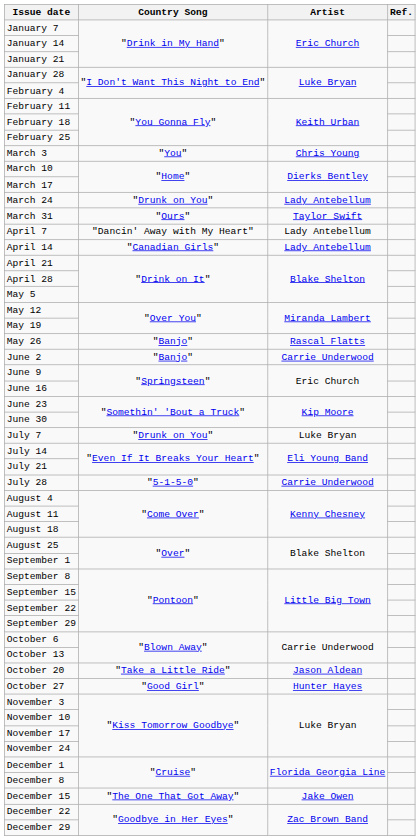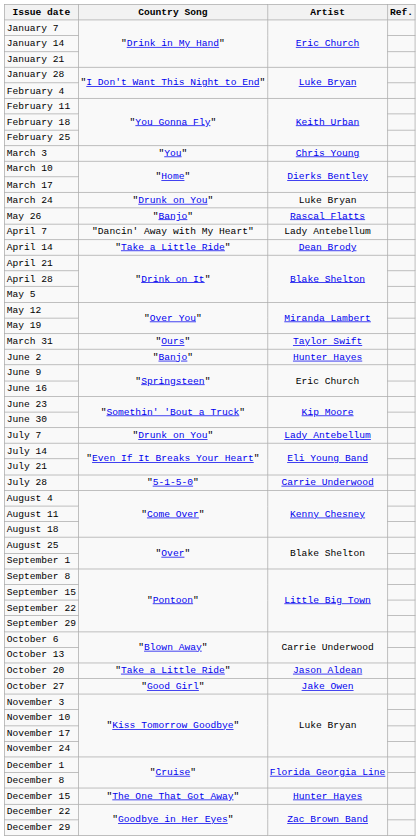 <table class="wikitable">
 <tr>
 <th>Issue date</th>
 <th>Country Song</th>
 <th>Artist</th>
 <th>Ref.</th>
 </tr>
 <tr>
 <td>January 7</td>
 <td align="center" rowspan="3">"<a href='#'>Drink in My Hand</a>"</td>
 <td align="center" rowspan="3"><a href='#'>Eric Church</a></td>
 <td align="center"></td>
 </tr>
 <tr>
 <td>January 14</td>
 <td align="center"></td>
 </tr>
 <tr>
 <td>January 21</td>
 <td align="center"></td>
 </tr>
 <tr>
 <td>January 28</td>
 <td align="center" rowspan="2">"<a href='#'>I Don't Want This Night to End</a>"</td>
 <td align="center" rowspan="2"><a href='#'>Luke Bryan</a></td>
 <td align="center"></td>
 </tr>
 <tr>
 <td>February 4</td>
 <td align="center"></td>
 </tr>
 <tr>
 <td>February 11</td>
 <td align="center" rowspan="3">"<a href='#'>You Gonna Fly</a>"</td>
 <td align="center" rowspan="3"><a href='#'>Keith Urban</a></td>
 <td align="center"></td>
 </tr>
 <tr>
 <td>February 18</td>
 <td align="center"></td>
 </tr>
 <tr>
 <td>February 25</td>
 <td align="center"></td>
 </tr>
 <tr>
 <td>March 3</td>
 <td align="center">"<a href='#'>You</a>"</td>
 <td align="center"><a href='#'>Chris Young</a></td>
 <td align="center"></td>
 </tr>
 <tr>
 <td>March 10</td>
 <td align="center" rowspan="2">"<a href='#'>Home</a>"</td>
 <td align="center" rowspan="2"><a href='#'>Dierks Bentley</a></td>
 <td align="center"></td>
 </tr>
 <tr>
 <td>March 17</td>
 <td align="center"></td>
 </tr>
 <tr>
 <td>March 24</td>
 <td align="center">"<a href='#'>Drunk on You</a>"</td>
-<td align="center"><a href='#'>Lady Antebellum</a></td>
+<td align="center">Luke Bryan</td>
 <td align="center"></td>
 </tr>
 <tr>
-<td>March 31</td>
-<td align="center">"<a href='#'>Ours</a>"</td>
-<td align="center"><a href='#'>Taylor Swift</a></td>
+<td>May 26</td>
+<td align="center">"<a href='#'>Banjo</a>"</td>
+<td align="center"><a href='#'>Rascal Flatts</a></td>
 <td align="center"></td>
 </tr>
 <tr>
 <td>April 7</td>
 <td align="center">"Dancin' Away with My Heart"</td>
 <td align="center">Lady Antebellum</td>
 <td align="center"></td>
 </tr>
 <tr>
 <td>April 14</td>
-<td align="center">"<a href='#'>Canadian Girls</a>"</td>
-<td align="center"><a href='#'>Lady Antebellum</a></td>
+<td align="center">"<a href='#'>Take a Little Ride</a>"</td>
+<td align="center"><a href='#'>Dean Brody</a></td>
 <td align="center"></td>
 </tr>
 <tr>
 <td>April 21</td>
 <td align="center" rowspan="3">"<a href='#'>Drink on It</a>"</td>
 <td align="center" rowspan="3"><a href='#'>Blake Shelton</a></td>
 <td align="center"></td>
 </tr>
 <tr>
 <td>April 28</td>
 <td align="center"></td>
 </tr>
 <tr>
 <td>May 5</td>
 <td align="center"></td>
 </tr>
 <tr>
 <td>May 12</td>
 <td align="center" rowspan="2">"<a href='#'>Over You</a>"</td>
 <td align="center" rowspan="2"><a href='#'>Miranda Lambert</a></td>
 <td align="center"></td>
 </tr>
 <tr>
 <td>May 19</td>
 <td align="center"></td>
 </tr>
 <tr>
-<td>May 26</td>
-<td align="center">"<a href='#'>Banjo</a>"</td>
-<td align="center"><a href='#'>Rascal Flatts</a></td>
+<td>March 31</td>
+<td align="center">"<a href='#'>Ours</a>"</td>
+<td align="center"><a href='#'>Taylor Swift</a></td>
 <td align="center"></td>
 </tr>
 <tr>
 <td>June 2</td>
 <td align="center">"<a href='#'>Banjo</a>"</td>
-<td align="center"><a href='#'>Carrie Underwood</a></td>
+<td align="center"><a href='#'>Hunter Hayes</a></td>
 <td align="center"></td>
 </tr>
 <tr>
 <td>June 9</td>
 <td align="center" rowspan="2">"<a href='#'>Springsteen</a>"</td>
 <td align="center" rowspan="2">Eric Church</td>
 <td align="center"></td>
 </tr>
 <tr>
 <td>June 16</td>
 <td align="center"></td>
 </tr>
 <tr>
 <td>June 23</td>
 <td align="center" rowspan="2">"<a href='#'>Somethin' 'Bout a Truck</a>"</td>
 <td align="center" rowspan="2"><a href='#'>Kip Moore</a></td>
 <td align="center"></td>
 </tr>
 <tr>
 <td>June 30</td>
 <td align="center"></td>
 </tr>
 <tr>
 <td>July 7</td>
 <td align="center">"<a href='#'>Drunk on You</a>"</td>
-<td align="center">Luke Bryan</td>
+<td align="center"><a href='#'>Lady Antebellum</a></td>
 <td align="center"></td>
 </tr>
 <tr>
 <td>July 14</td>
 <td align="center" rowspan="2">"<a href='#'>Even If It Breaks Your Heart</a>"</td>
 <td align="center" rowspan="2"><a href='#'>Eli Young Band</a></td>
 <td align="center"></td>
 </tr>
 <tr>
 <td>July 21</td>
 <td align="center"></td>
 </tr>
 <tr>
 <td>July 28</td>
 <td align="center">"<a href='#'>5-1-5-0</a>"</td>
 <td align="center"><a href='#'>Carrie Underwood</a></td>
 <td align="center"></td>
 </tr>
 <tr>
 <td>August 4</td>
 <td align="center" rowspan="3">"<a href='#'>Come Over</a>"</td>
 <td align="center" rowspan="3"><a href='#'>Kenny Chesney</a></td>
 <td align="center"></td>
 </tr>
 <tr>
 <td>August 11</td>
 <td align="center"></td>
 </tr>
 <tr>
 <td>August 18</td>
 <td align="center"></td>
 </tr>
 <tr>
 <td>August 25</td>
 <td align="center" rowspan="2">"<a href='#'>Over</a>"</td>
 <td align="center" rowspan="2">Blake Shelton</td>
 <td align="center"></td>
 </tr>
 <tr>
 <td>September 1</td>
 <td align="center"></td>
 </tr>
 <tr>
 <td>September 8</td>
 <td align="center" rowspan="4">"<a href='#'>Pontoon</a>"</td>
 <td align="center" rowspan="4"><a href='#'>Little Big Town</a></td>
 <td align="center"></td>
 </tr>
 <tr>
 <td>September 15</td>
 <td align="center"></td>
 </tr>
 <tr>
 <td>September 22</td>
 <td align="center"></td>
 </tr>
 <tr>
 <td>September 29</td>
 <td align="center"></td>
 </tr>
 <tr>
 <td>October 6</td>
 <td align="center" rowspan="2">"<a href='#'>Blown Away</a>"</td>
 <td align="center" rowspan="2">Carrie Underwood</td>
 <td align="center"></td>
 </tr>
 <tr>
 <td>October 13</td>
 <td align="center"></td>
 </tr>
 <tr>
 <td>October 20</td>
 <td align="center">"<a href='#'>Take a Little Ride</a>"</td>
 <td align="center"><a href='#'>Jason Aldean</a></td>
 <td align="center"></td>
 </tr>
 <tr>
 <td>October 27</td>
 <td align="center">"<a href='#'>Good Girl</a>"</td>
-<td align="center"><a href='#'>Hunter Hayes</a></td>
+<td align="center"><a href='#'>Jake Owen</a></td>
 <td align="center"></td>
 </tr>
 <tr>
 <td>November 3</td>
 <td align="center" rowspan="4">"<a href='#'>Kiss Tomorrow Goodbye</a>"</td>
 <td align="center" rowspan="4">Luke Bryan</td>
 <td align="center"></td>
 </tr>
 <tr>
 <td>November 10</td>
 <td align="center"></td>
 </tr>
 <tr>
 <td>November 17</td>
 <td align="center"></td>
 </tr>
 <tr>
 <td>November 24</td>
 <td align="center"></td>
 </tr>
 <tr>
 <td>December 1</td>
 <td align="center" rowspan="2">"<a href='#'>Cruise</a>"</td>
 <td align="center" rowspan="2"><a href='#'>Florida Georgia Line</a></td>
 <td align="center"></td>
 </tr>
 <tr>
 <td>December 8</td>
 <td align="center"></td>
 </tr>
 <tr>
 <td>December 15</td>
 <td align="center">"<a href='#'>The One That Got Away</a>"</td>
-<td align="center"><a href='#'>Jake Owen</a></td>
+<td align="center"><a href='#'>Hunter Hayes</a></td>
 <td align="center"></td>
 </tr>
 <tr>
 <td>December 22</td>
 <td align="center" rowspan="2">"<a href='#'>Goodbye in Her Eyes</a>"</td>
 <td align="center" rowspan="2"><a href='#'>Zac Brown Band</a></td>
 <td align="center"></td>
 </tr>
 <tr>
 <td>December 29</td>
 <td align="center"></td>
 </tr>
 </table>
